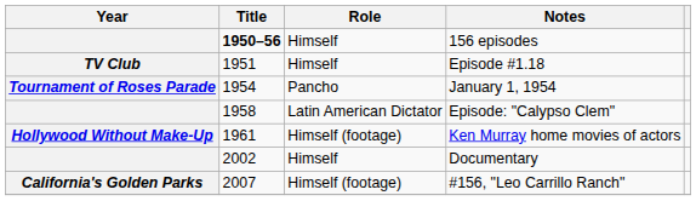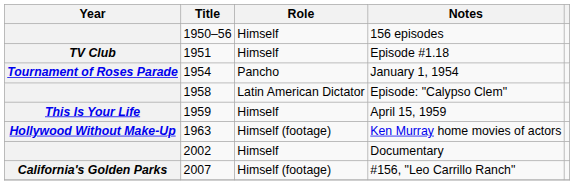 <table class="wikitable sortable plainrowheaders">
 <tr>
 <th scope="col">Year</th>
 <th scope="col">Title</th>
 <th scope="col">Role</th>
 <th scope="col" class="unsortable">Notes</th>
 <th scope="col" class="unsortable"></th>
 </tr>
 <tr>
 <th scope="row"></th>
-<td><strong>1950–56</strong></td>
+<td>1950–56</td>
 <td>Himself</td>
 <td>156 episodes</td>
 <td align="center"></td>
 </tr>
 <tr>
 <th scope="row"><em>TV Club</em></th>
 <td>1951</td>
 <td>Himself</td>
 <td>Episode #1.18</td>
 <td align="center"></td>
 </tr>
 <tr>
 <th scope="row"><em><a href='#'>Tournament of Roses Parade</a></em></th>
 <td>1954</td>
 <td>Pancho</td>
 <td>January 1, 1954</td>
 <td align="center"></td>
 </tr>
 <tr>
 <th scope="row"></th>
 <td>1958</td>
 <td>Latin American Dictator</td>
 <td>Episode: "Calypso Clem"</td>
 <td align="center"></td>
 </tr>
 <tr>
+<th scope="row"><em><a href='#'>This Is Your Life</a></em></th>
+<td>1959</td>
+<td>Himself</td>
+<td>April 15, 1959</td>
+<td align="center"></td>
+</tr>
+<tr>
 <th scope="row"><em><a href='#'>Hollywood Without Make-Up</a></em></th>
-<td>1961</td>
+<td>1963</td>
 <td>Himself (footage)</td>
 <td><a href='#'>Ken Murray</a> home movies of actors</td>
 <td align="center"></td>
 </tr>
 <tr>
 <th scope="row"></th>
 <td>2002</td>
 <td>Himself</td>
 <td>Documentary</td>
 <td align="center"></td>
 </tr>
 <tr>
 <th scope="row"><em>California's Golden Parks</em></th>
 <td>2007</td>
 <td>Himself (footage)</td>
 <td>#156, "Leo Carrillo Ranch"</td>
 <td align="center"></td>
 </tr>
 <tr>
 </tr>
 </table>
